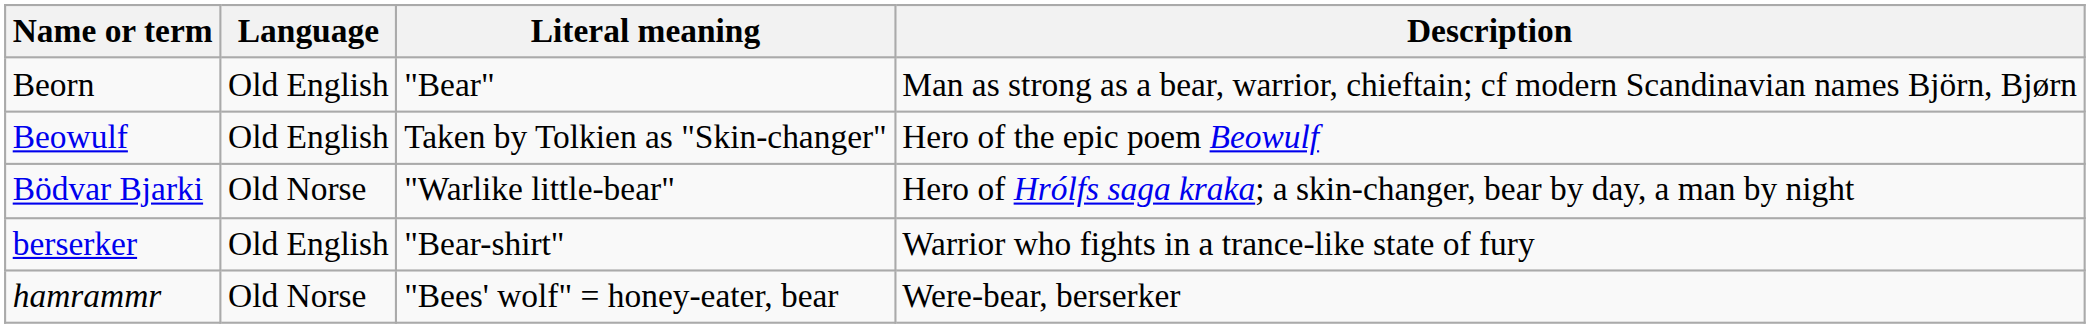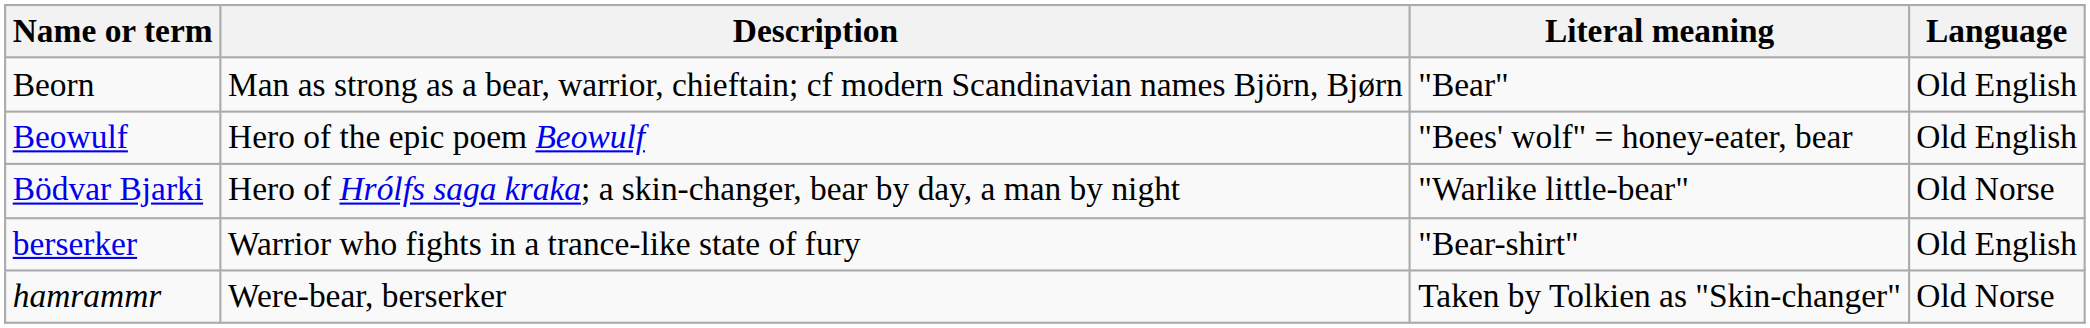 <table class="wikitable sortable" style="margin: 1em auto;">
 <tr>
 <th>Name or term</th>
+<th>Description</th>
+<th>Literal meaning</th>
 <th>Language</th>
-<th>Literal meaning</th>
-<th>Description</th>
 </tr>
 <tr>
 <td>Beorn</td>
+<td>Man as strong as a bear, warrior, chieftain; cf modern Scandinavian names Björn, Bjørn</td>
+<td>"Bear"</td>
 <td>Old English</td>
-<td>"Bear"</td>
-<td>Man as strong as a bear, warrior, chieftain; cf modern Scandinavian names Björn, Bjørn</td>
 </tr>
 <tr>
 <td><a href='#'>Beowulf</a></td>
+<td>Hero of the epic poem <em><a href='#'>Beowulf</a></em></td>
+<td>"Bees' wolf" = honey-eater, bear</td>
 <td>Old English</td>
-<td>Taken by Tolkien as "Skin-changer"</td>
-<td>Hero of the epic poem <em><a href='#'>Beowulf</a></em></td>
 </tr>
 <tr>
 <td><a href='#'>Bödvar Bjarki</a></td>
+<td>Hero of <em><a href='#'>Hrólfs saga kraka</a></em>; a skin-changer, bear by day, a man by night</td>
+<td>"Warlike little-bear"</td>
 <td>Old Norse</td>
-<td>"Warlike little-bear"</td>
-<td>Hero of <em><a href='#'>Hrólfs saga kraka</a></em>; a skin-changer, bear by day, a man by night</td>
 </tr>
 <tr>
 <td><a href='#'>berserker</a></td>
+<td>Warrior who fights in a trance-like state of fury</td>
+<td>"Bear-shirt"</td>
 <td>Old English</td>
-<td>"Bear-shirt"</td>
-<td>Warrior who fights in a trance-like state of fury</td>
 </tr>
 <tr>
 <td><em>hamrammr</em></td>
+<td>Were-bear, berserker</td>
+<td>Taken by Tolkien as "Skin-changer"</td>
 <td>Old Norse</td>
-<td>"Bees' wolf" = honey-eater, bear</td>
-<td>Were-bear, berserker</td>
 </tr>
 </table>
